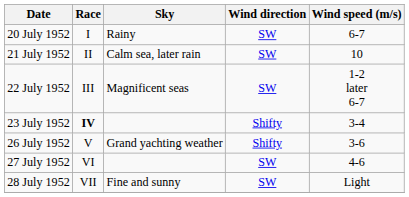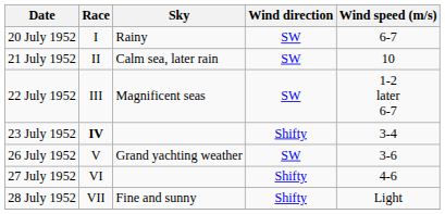 <table class="wikitable" style="text-align:right; font-size:90%">
 <tr>
 <th>Date</th>
 <th>Race</th>
 <th>Sky</th>
 <th>Wind direction</th>
 <th>Wind speed (m/s)</th>
 </tr>
 <tr>
 <td>20 July 1952</td>
 <td align=center>I</td>
 <td align=left>Rainy</td>
 <td align=center><a href='#'>SW</a></td>
 <td align=center>6-7</td>
 </tr>
 <tr>
 <td>21 July 1952</td>
 <td align=center>II</td>
 <td align=left>Calm sea, later rain</td>
 <td align=center><a href='#'>SW</a></td>
 <td align=center>10</td>
 </tr>
 <tr>
 <td>22 July 1952</td>
 <td align=center>III</td>
 <td align=left>Magnificent seas</td>
 <td align=center><a href='#'>SW</a></td>
 <td align=center>1-2<br>later<br>6-7</td>
 </tr>
 <tr>
 <td>23 July 1952</td>
 <td align=center><strong>IV</strong></td>
 <td align=left></td>
 <td align=center><a href='#'>Shifty</a></td>
 <td align=center>3-4</td>
 </tr>
 <tr>
 <td>26 July 1952</td>
 <td align=center>V</td>
 <td align=left>Grand yachting weather</td>
-<td align=center><a href='#'>Shifty</a></td>
+<td align=center><a href='#'>SW</a></td>
 <td align=center>3-6</td>
 </tr>
 <tr>
 <td>27 July 1952</td>
 <td align=center>VI</td>
 <td align=left></td>
-<td align=center><a href='#'>SW</a></td>
+<td align=center><a href='#'>Shifty</a></td>
 <td align=center>4-6</td>
 </tr>
 <tr>
 <td>28 July 1952</td>
 <td align=center>VII</td>
 <td align=left>Fine and sunny</td>
-<td align=center><a href='#'>SW</a></td>
+<td align=center><a href='#'>Shifty</a></td>
 <td align=center>Light</td>
 </tr>
 <tr>
 </tr>
 </table>
